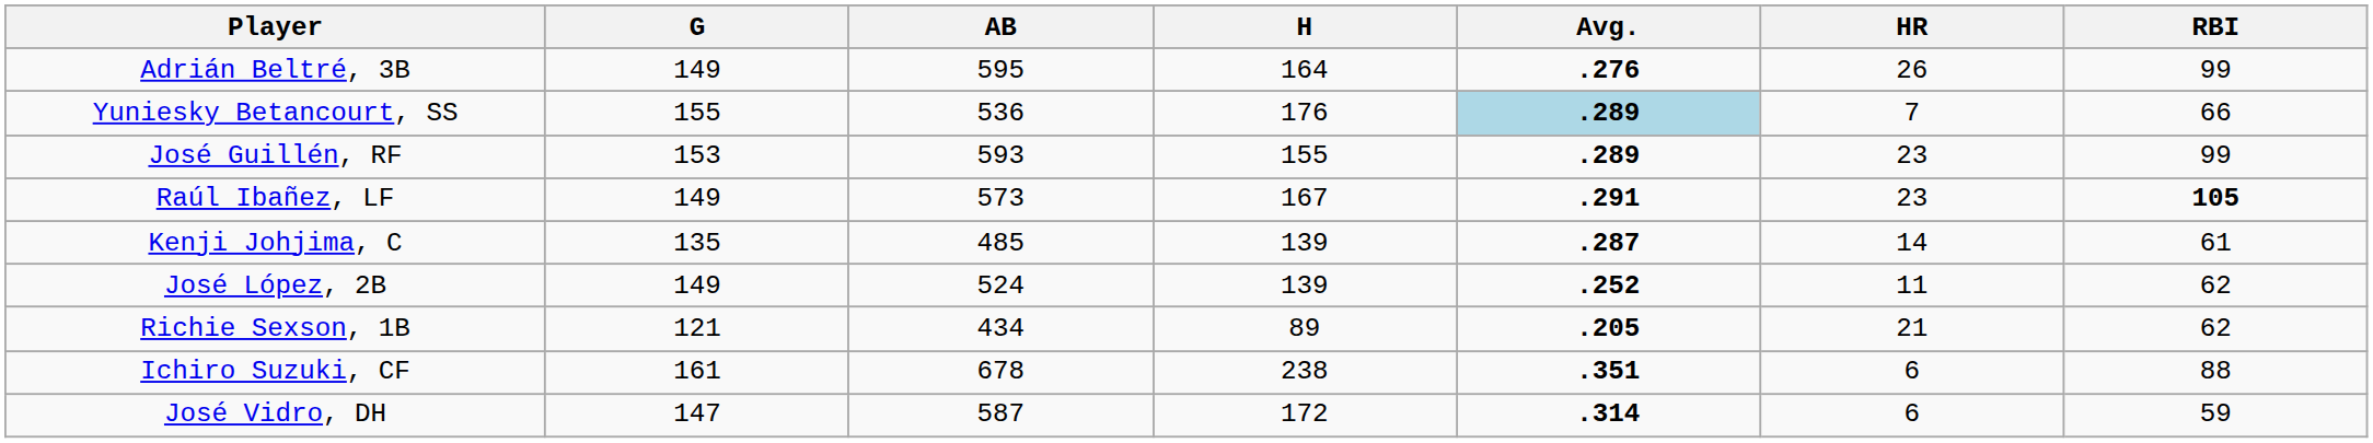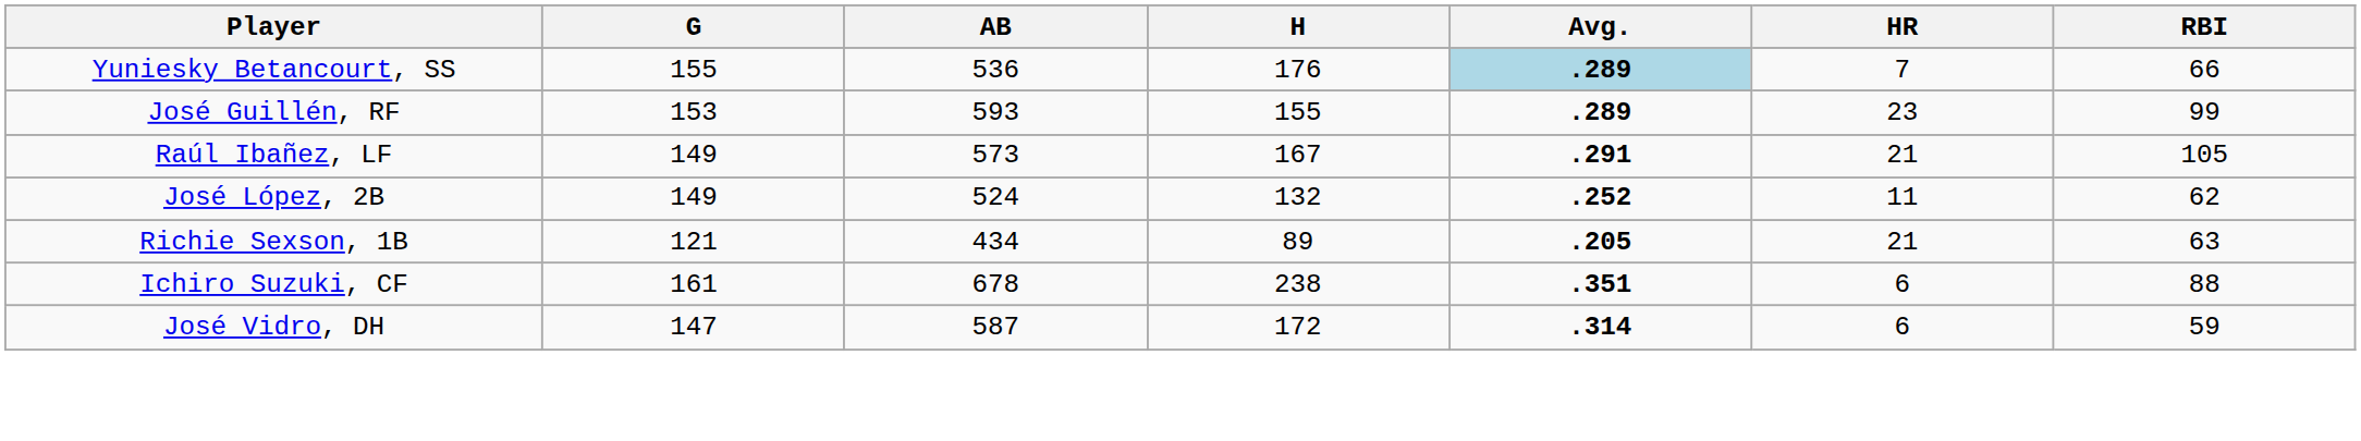 <table class="wikitable sortable">
 <tr>
 <th bgcolor="#DDDDFF" width="16%">Player</th>
 <th bgcolor="#DDDDFF" width="9%">G</th>
 <th bgcolor="#DDDDFF" width="9%">AB</th>
 <th bgcolor="#DDDDFF" width="9%">H</th>
 <th bgcolor="#DDDDFF" width="9%">Avg.</th>
 <th bgcolor="#DDDDFF" width="9%">HR</th>
 <th bgcolor="#DDDDFF" width="9%">RBI</th>
-</tr>
-<tr align="center">
-<td><a href='#'>Adrián Beltré</a>, 3B</td>
-<td>149</td>
-<td>595</td>
-<td>164</td>
-<td><strong>.276</strong></td>
-<td>26</td>
-<td>99</td>
 </tr>
 <tr align="center">
 <td><a href='#'>Yuniesky Betancourt</a>, SS</td>
 <td>155</td>
 <td>536</td>
 <td>176</td>
 <td style="background: lightblue;"><strong>.289</strong></td>
 <td>7</td>
 <td>66</td>
 </tr>
 <tr align="center">
 <td><a href='#'>José Guillén</a>, RF</td>
 <td>153</td>
 <td>593</td>
 <td>155</td>
 <td><strong>.289</strong></td>
 <td>23</td>
 <td>99</td>
 </tr>
 <tr align="center">
 <td><a href='#'>Raúl Ibañez</a>, LF</td>
 <td>149</td>
 <td>573</td>
 <td>167</td>
 <td><strong>.291</strong></td>
-<td>23</td>
-<td><strong>105</strong></td>
-</tr>
-<tr align="center">
-<td><a href='#'>Kenji Johjima</a>, C</td>
-<td>135</td>
-<td>485</td>
-<td>139</td>
-<td><strong>.287</strong></td>
-<td>14</td>
-<td>61</td>
+<td>21</td>
+<td>105</td>
 </tr>
 <tr align="center">
 <td><a href='#'>José López</a>, 2B</td>
 <td>149</td>
 <td>524</td>
-<td>139</td>
+<td>132</td>
 <td><strong>.252</strong></td>
 <td>11</td>
 <td>62</td>
 </tr>
 <tr align="center">
 <td><a href='#'>Richie Sexson</a>, 1B</td>
 <td>121</td>
 <td>434</td>
 <td>89</td>
 <td><strong>.205</strong></td>
 <td>21</td>
-<td>62</td>
+<td>63</td>
 </tr>
 <tr align="center">
 <td><a href='#'>Ichiro Suzuki</a>, CF</td>
 <td>161</td>
 <td>678</td>
 <td>238</td>
 <td><strong>.351</strong></td>
 <td>6</td>
 <td>88</td>
 </tr>
 <tr align="center">
 <td><a href='#'>José Vidro</a>, DH</td>
 <td>147</td>
 <td>587</td>
 <td>172</td>
 <td><strong>.314</strong></td>
 <td>6</td>
 <td>59</td>
 </tr>
 </table>
